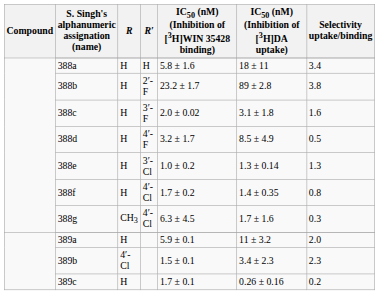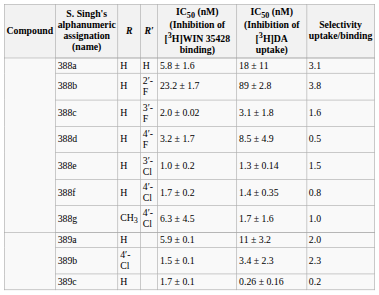 <table class="wikitable sortable">
 <tr>
 <th>Compound</th>
 <th>S. Singh's<br>alphanumeric<br>assignation<br>(name)</th>
 <th><em>R</em></th>
 <th><em>R′</em></th>
 <th>IC<sub>50</sub> (nM)<br>(Inhibition of [<sup>3</sup>H]WIN 35428 binding)</th>
 <th>IC<sub>50</sub> (nM)<br>(Inhibition of [<sup>3</sup>H]DA uptake)</th>
 <th>Selectivity<br>uptake/binding</th>
 </tr>
 <tr>
 <td rowspan=8></td>
 </tr>
 <tr>
 <td>388a</td>
 <td>H</td>
 <td>H</td>
 <td>5.8 ± 1.6</td>
 <td>18 ± 11</td>
-<td>3.4</td>
+<td>3.1</td>
 </tr>
 <tr>
 <td>388b</td>
 <td>H</td>
 <td>2′-F</td>
 <td>23.2 ± 1.7</td>
 <td>89 ± 2.8</td>
 <td>3.8</td>
 </tr>
 <tr>
 <td>388c</td>
 <td>H</td>
 <td>3′-F</td>
 <td>2.0 ± 0.02</td>
 <td>3.1 ± 1.8</td>
 <td>1.6</td>
 </tr>
 <tr>
 <td>388d</td>
 <td>H</td>
 <td>4′-F</td>
 <td>3.2 ± 1.7</td>
 <td>8.5 ± 4.9</td>
 <td>0.5</td>
 </tr>
 <tr>
 <td>388e</td>
 <td>H</td>
 <td>3′-Cl</td>
 <td>1.0 ± 0.2</td>
 <td>1.3 ± 0.14</td>
-<td>1.3</td>
+<td>1.5</td>
 </tr>
 <tr>
 <td>388f</td>
 <td>H</td>
 <td>4′-Cl</td>
 <td>1.7 ± 0.2</td>
 <td>1.4 ± 0.35</td>
 <td>0.8</td>
 </tr>
 <tr>
 <td>388g</td>
 <td>CH<sub>3</sub></td>
 <td>4′-Cl</td>
 <td>6.3 ± 4.5</td>
 <td>1.7 ± 1.6</td>
-<td>0.3</td>
+<td>1.0</td>
 </tr>
 <tr>
 <td rowspan=4></td>
 </tr>
 <tr>
 <td>389a</td>
 <td>H</td>
 <td></td>
 <td>5.9 ± 0.1</td>
 <td>11 ± 3.2</td>
 <td>2.0</td>
 </tr>
 <tr>
 <td>389b</td>
 <td>4′-Cl</td>
 <td></td>
 <td>1.5 ± 0.1</td>
 <td>3.4 ± 2.3</td>
 <td>2.3</td>
 </tr>
 <tr>
 <td>389c</td>
 <td>H</td>
 <td></td>
 <td>1.7 ± 0.1</td>
 <td>0.26 ± 0.16</td>
 <td>0.2</td>
 </tr>
 </table>
